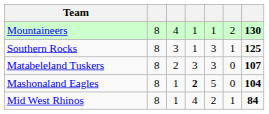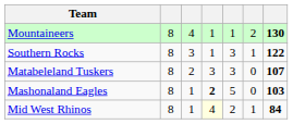 <table class="wikitable" style="text-align:center">
 <tr>
 <th style="width:200px">Team</th>
 <th width="20"></th>
 <th width="20"></th>
 <th width="20"></th>
 <th width="20"></th>
 <th width="20"></th>
 <th width="20"></th>
 </tr>
 <tr style="background:#cfc">
 <td style="text-align:left;"><a href='#'>Mountaineers</a></td>
 <td>8</td>
 <td>4</td>
 <td>1</td>
 <td>1</td>
 <td>2</td>
 <td><strong>130</strong></td>
 </tr>
 <tr>
 <td style="text-align:left;"><a href='#'>Southern Rocks</a></td>
 <td>8</td>
 <td>3</td>
 <td>1</td>
 <td>3</td>
 <td>1</td>
-<td><strong>125</strong></td>
+<td><strong>122</strong></td>
 </tr>
 <tr>
 <td style="text-align:left;"><a href='#'>Matabeleland Tuskers</a></td>
 <td>8</td>
 <td>2</td>
 <td>3</td>
 <td>3</td>
 <td>0</td>
 <td><strong>107</strong></td>
 </tr>
 <tr>
 <td style="text-align:left;"><a href='#'>Mashonaland Eagles</a></td>
 <td>8</td>
 <td>1</td>
 <td><strong>2</strong></td>
 <td>5</td>
 <td>0</td>
-<td><strong>104</strong></td>
+<td><strong>103</strong></td>
 </tr>
 <tr>
 <td style="text-align:left;"><a href='#'>Mid West Rhinos</a></td>
 <td>8</td>
 <td>1</td>
-<td>4</td>
+<td style="background: lightyellow;">4</td>
 <td>2</td>
 <td>1</td>
 <td><strong>84</strong></td>
 </tr>
 </table>
